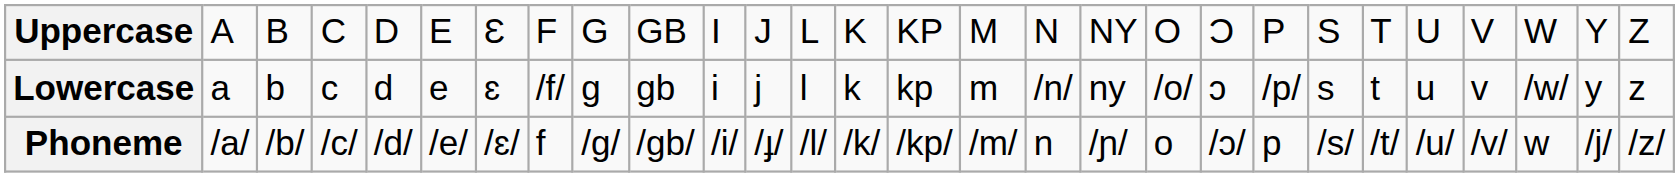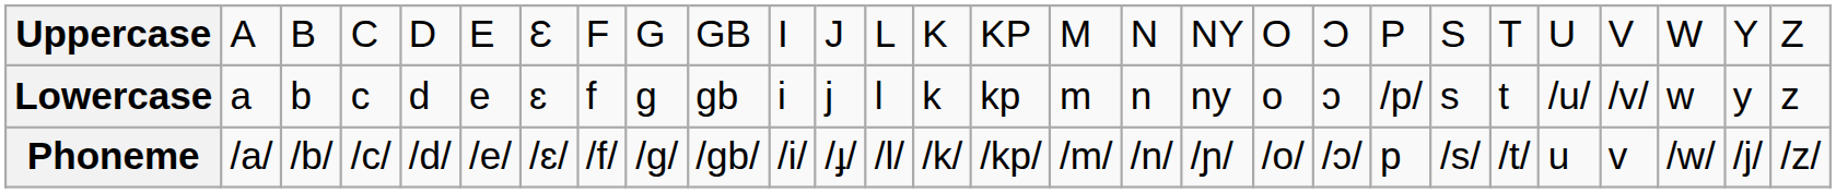 <table class="wikitable">
 <tr>
 <th>Uppercase</th>
 <td>A</td>
 <td>B</td>
 <td>C</td>
 <td>D</td>
 <td>E</td>
 <td>Ɛ</td>
 <td>F</td>
 <td>G</td>
 <td>GB</td>
 <td>I</td>
 <td>J</td>
 <td>L</td>
 <td>K</td>
 <td>KP</td>
 <td>M</td>
 <td>N</td>
 <td>NY</td>
 <td>O</td>
 <td>Ɔ</td>
 <td>P</td>
 <td>S</td>
 <td>T</td>
 <td>U</td>
 <td>V</td>
 <td>W</td>
 <td>Y</td>
 <td>Z</td>
 </tr>
 <tr>
 <th>Lowercase</th>
 <td>a</td>
 <td>b</td>
 <td>c</td>
 <td>d</td>
 <td>e</td>
 <td>ɛ</td>
-<td>/f/</td>
+<td>f</td>
 <td>g</td>
 <td>gb</td>
 <td>i</td>
 <td>j</td>
 <td>l</td>
 <td>k</td>
 <td>kp</td>
 <td>m</td>
-<td>/n/</td>
+<td>n</td>
 <td>ny</td>
-<td>/o/</td>
+<td>o</td>
 <td>ɔ</td>
 <td>/p/</td>
 <td>s</td>
 <td>t</td>
-<td>u</td>
-<td>v</td>
-<td>/w/</td>
+<td>/u/</td>
+<td>/v/</td>
+<td>w</td>
 <td>y</td>
 <td>z</td>
 </tr>
 <tr style="white-space: nowrap;">
 <th>Phoneme</th>
 <td>/a/</td>
 <td>/b/</td>
 <td>/c/</td>
 <td>/d/</td>
 <td>/e/</td>
 <td>/ɛ/</td>
-<td>f</td>
+<td>/f/</td>
 <td>/g/</td>
 <td>/gb/</td>
 <td>/i/</td>
 <td>/ɟ/</td>
 <td>/l/</td>
 <td>/k/</td>
 <td>/kp/</td>
 <td>/m/</td>
-<td>n</td>
+<td>/n/</td>
 <td>/ɲ/</td>
-<td>o</td>
+<td>/o/</td>
 <td>/ɔ/</td>
 <td>p</td>
 <td>/s/</td>
 <td>/t/</td>
-<td>/u/</td>
-<td>/v/</td>
-<td>w</td>
+<td>u</td>
+<td>v</td>
+<td>/w/</td>
 <td>/j/</td>
 <td>/z/</td>
 </tr>
 </table>
